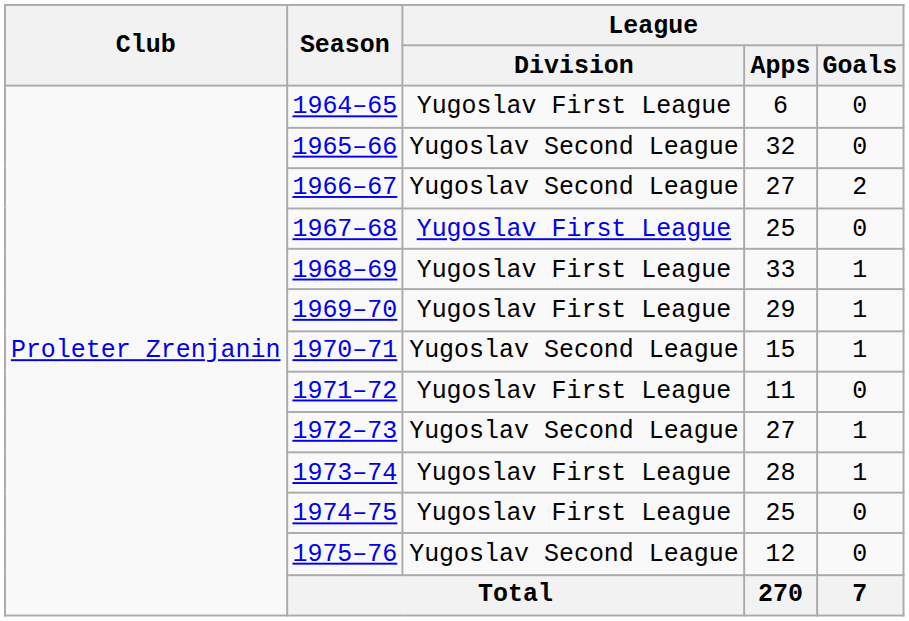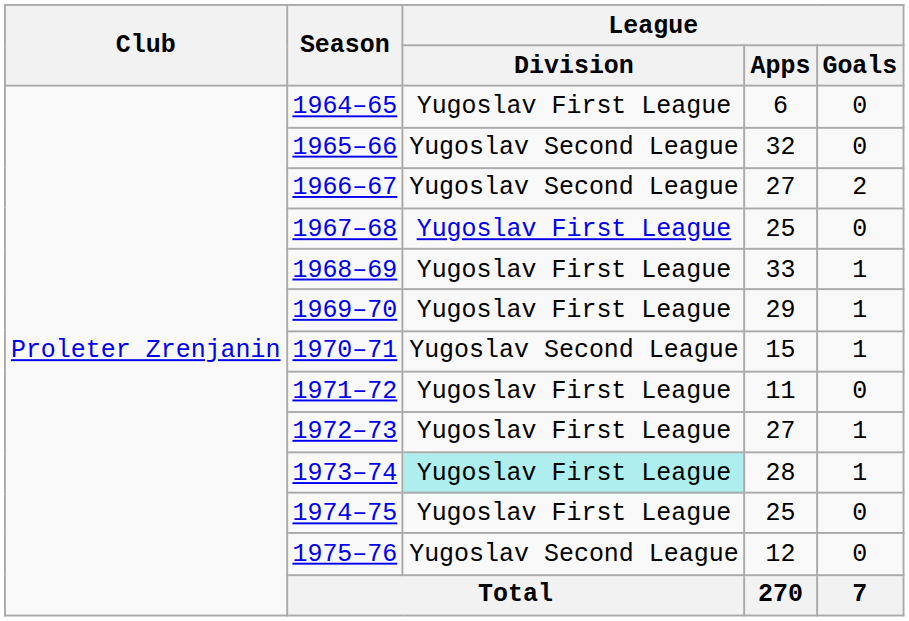 <table class="wikitable" style="text-align:center">
 <tr>
 <th rowspan="2">Club</th>
 <th rowspan="2">Season</th>
 <th colspan="3">League</th>
 </tr>
 <tr>
 <th>Division</th>
 <th>Apps</th>
 <th>Goals</th>
 </tr>
 <tr>
 <td rowspan="13"><a href='#'>Proleter Zrenjanin</a></td>
 <td><a href='#'>1964–65</a></td>
 <td>Yugoslav First League</td>
 <td>6</td>
 <td>0</td>
 </tr>
 <tr>
 <td><a href='#'>1965–66</a></td>
 <td>Yugoslav Second League</td>
 <td>32</td>
 <td>0</td>
 </tr>
 <tr>
 <td><a href='#'>1966–67</a></td>
 <td>Yugoslav Second League</td>
 <td>27</td>
 <td>2</td>
 </tr>
 <tr>
 <td><a href='#'>1967–68</a></td>
 <td><a href='#'>Yugoslav First League</a></td>
 <td>25</td>
 <td>0</td>
 </tr>
 <tr>
 <td><a href='#'>1968–69</a></td>
 <td>Yugoslav First League</td>
 <td>33</td>
 <td>1</td>
 </tr>
 <tr>
 <td><a href='#'>1969–70</a></td>
 <td>Yugoslav First League</td>
 <td>29</td>
 <td>1</td>
 </tr>
 <tr>
 <td><a href='#'>1970–71</a></td>
 <td>Yugoslav Second League</td>
 <td>15</td>
 <td>1</td>
 </tr>
 <tr>
 <td><a href='#'>1971–72</a></td>
 <td>Yugoslav First League</td>
 <td>11</td>
 <td>0</td>
 </tr>
 <tr>
 <td><a href='#'>1972–73</a></td>
-<td>Yugoslav Second League</td>
+<td>Yugoslav First League</td>
 <td>27</td>
 <td>1</td>
 </tr>
 <tr>
 <td><a href='#'>1973–74</a></td>
-<td>Yugoslav First League</td>
+<td style="background: paleturquoise;">Yugoslav First League</td>
 <td>28</td>
 <td>1</td>
 </tr>
 <tr>
 <td><a href='#'>1974–75</a></td>
 <td>Yugoslav First League</td>
 <td>25</td>
 <td>0</td>
 </tr>
 <tr>
 <td><a href='#'>1975–76</a></td>
 <td>Yugoslav Second League</td>
 <td>12</td>
 <td>0</td>
 </tr>
 <tr>
 <th colspan="2">Total</th>
 <th>270</th>
 <th>7</th>
 </tr>
 </table>
